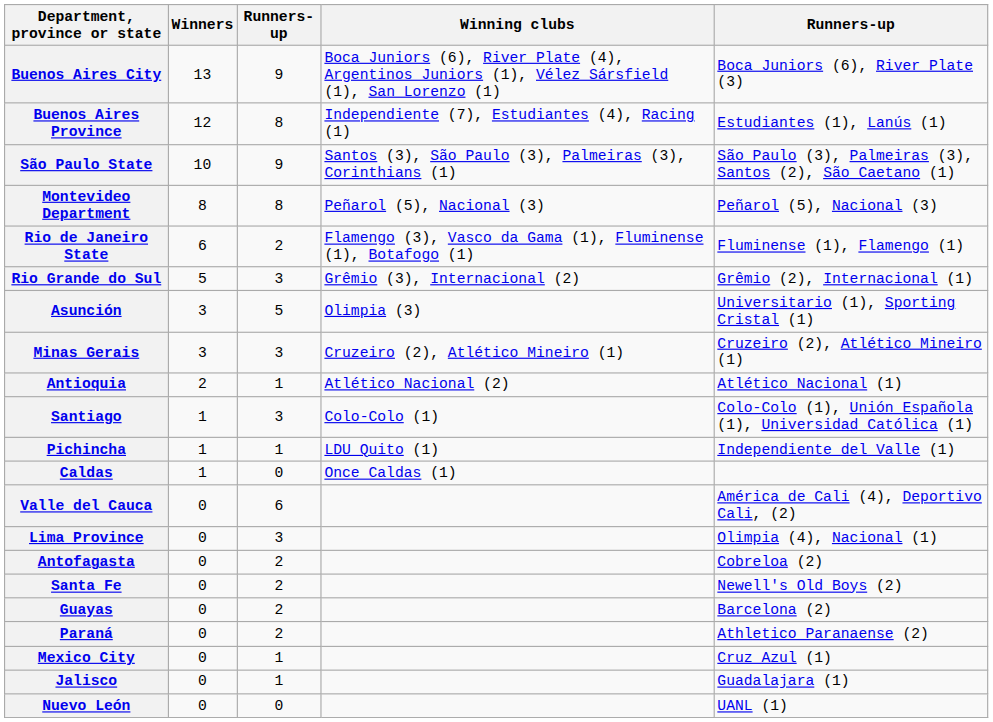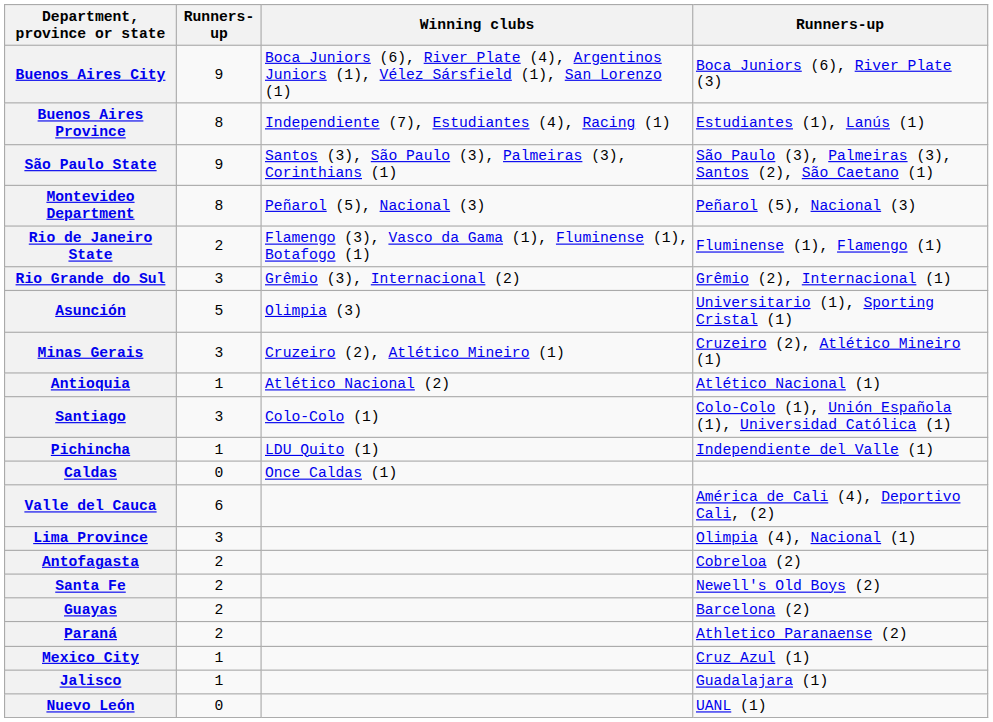 <table class="wikitable plainrowheaders sortable">
 <tr>
 <th scope=col>Department, province or state</th>
-<th>Winners</th>
 <th>Runners-up</th>
 <th>Winning clubs</th>
 <th>Runners-up</th>
 </tr>
 <tr>
 <th scope=row> <a href='#'>Buenos Aires City</a></th>
-<td style="text-align: center">13</td>
 <td style="text-align: center">9</td>
 <td><a href='#'>Boca Juniors</a> (6), <a href='#'>River Plate</a> (4), <a href='#'>Argentinos Juniors</a> (1), <a href='#'>Vélez Sársfield</a> (1), <a href='#'>San Lorenzo</a> (1)</td>
 <td><a href='#'>Boca Juniors</a> (6), <a href='#'>River Plate</a> (3)</td>
 </tr>
 <tr>
 <th scope=row> <a href='#'>Buenos Aires Province</a></th>
-<td style="text-align: center">12</td>
 <td style="text-align: center">8</td>
 <td><a href='#'>Independiente</a> (7), <a href='#'>Estudiantes</a> (4), <a href='#'>Racing</a> (1)</td>
 <td><a href='#'>Estudiantes</a> (1), <a href='#'>Lanús</a> (1)</td>
 </tr>
 <tr>
 <th scope=row> <a href='#'>São Paulo State</a></th>
-<td style="text-align: center">10</td>
 <td style="text-align: center">9</td>
 <td><a href='#'>Santos</a> (3), <a href='#'>São Paulo</a> (3), <a href='#'>Palmeiras</a> (3), <a href='#'>Corinthians</a> (1)</td>
 <td><a href='#'>São Paulo</a> (3), <a href='#'>Palmeiras</a> (3), <a href='#'>Santos</a> (2), <a href='#'>São Caetano</a> (1)</td>
 </tr>
 <tr>
 <th scope=row> <a href='#'>Montevideo Department</a></th>
 <td style="text-align: center">8</td>
-<td style="text-align: center">8</td>
 <td><a href='#'>Peñarol</a> (5), <a href='#'>Nacional</a> (3)</td>
 <td><a href='#'>Peñarol</a> (5), <a href='#'>Nacional</a> (3)</td>
 </tr>
 <tr>
 <th scope=row> <a href='#'>Rio de Janeiro State</a></th>
-<td style="text-align: center">6</td>
 <td style="text-align: center">2</td>
 <td><a href='#'>Flamengo</a> (3), <a href='#'>Vasco da Gama</a> (1),  <a href='#'>Fluminense</a> (1), <a href='#'>Botafogo</a> (1)</td>
 <td><a href='#'>Fluminense</a> (1), <a href='#'>Flamengo</a> (1)</td>
 </tr>
 <tr>
 <th scope=row> <a href='#'>Rio Grande do Sul</a></th>
-<td style="text-align: center">5</td>
 <td style="text-align: center">3</td>
 <td><a href='#'>Grêmio</a> (3), <a href='#'>Internacional</a> (2)</td>
 <td><a href='#'>Grêmio</a> (2), <a href='#'>Internacional</a> (1)</td>
 </tr>
 <tr>
 <th scope=row> <a href='#'>Asunción</a></th>
-<td style="text-align: center">3</td>
 <td style="text-align: center">5</td>
 <td><a href='#'>Olimpia</a> (3)</td>
 <td><a href='#'>Universitario</a> (1), <a href='#'>Sporting Cristal</a> (1)</td>
 </tr>
 <tr>
 <th scope=row> <a href='#'>Minas Gerais</a></th>
 <td style="text-align: center">3</td>
-<td style="text-align: center">3</td>
 <td><a href='#'>Cruzeiro</a> (2), <a href='#'>Atlético Mineiro</a> (1)</td>
 <td><a href='#'>Cruzeiro</a> (2), <a href='#'>Atlético Mineiro</a> (1)</td>
 </tr>
 <tr>
 <th scope=row> <a href='#'>Antioquia</a></th>
-<td style="text-align: center">2</td>
 <td style="text-align: center">1</td>
 <td><a href='#'>Atlético Nacional</a> (2)</td>
 <td><a href='#'>Atlético Nacional</a> (1)</td>
 </tr>
 <tr>
 <th scope=row> <a href='#'>Santiago</a></th>
-<td style="text-align: center">1</td>
 <td style="text-align: center">3</td>
 <td><a href='#'>Colo-Colo</a> (1)</td>
 <td><a href='#'>Colo-Colo</a> (1), <a href='#'>Unión Española</a> (1), <a href='#'>Universidad Católica</a> (1)</td>
 </tr>
 <tr>
 <th scope=row> <a href='#'>Pichincha</a></th>
 <td style="text-align: center">1</td>
-<td style="text-align: center">1</td>
 <td><a href='#'>LDU Quito</a> (1)</td>
 <td><a href='#'>Independiente del Valle</a> (1)</td>
 </tr>
 <tr>
 <th scope=row> <a href='#'>Caldas</a></th>
-<td style="text-align: center">1</td>
 <td style="text-align: center">0</td>
 <td><a href='#'>Once Caldas</a> (1)</td>
 <td style="text-align: center"></td>
 </tr>
 <tr>
 <th scope=row> <a href='#'>Valle del Cauca</a></th>
-<td style="text-align: center">0</td>
 <td style="text-align: center">6</td>
 <td style="text-align: center"></td>
 <td><a href='#'>América de Cali</a> (4), <a href='#'>Deportivo Cali</a>, (2)</td>
 </tr>
 <tr>
 <th scope=row> <a href='#'>Lima Province</a></th>
-<td style="text-align: center">0</td>
 <td style="text-align: center">3</td>
 <td style="text-align: center"></td>
 <td><a href='#'>Olimpia</a> (4), <a href='#'>Nacional</a> (1)</td>
 </tr>
 <tr>
 <th scope=row> <a href='#'>Antofagasta</a></th>
-<td style="text-align: center">0</td>
 <td style="text-align: center">2</td>
 <td style="text-align: center"></td>
 <td><a href='#'>Cobreloa</a> (2)</td>
 </tr>
 <tr>
 <th scope=row> <a href='#'>Santa Fe</a></th>
-<td style="text-align: center">0</td>
 <td style="text-align: center">2</td>
 <td style="text-align: center"></td>
 <td><a href='#'>Newell's Old Boys</a> (2)</td>
 </tr>
 <tr>
 <th scope=row> <a href='#'>Guayas</a></th>
-<td style="text-align: center">0</td>
 <td style="text-align: center">2</td>
 <td style="text-align: center"></td>
 <td><a href='#'>Barcelona</a> (2)</td>
 </tr>
 <tr>
 <th scope=row> <a href='#'>Paraná</a></th>
-<td style="text-align: center">0</td>
 <td style="text-align: center">2</td>
 <td style="text-align: center"></td>
 <td><a href='#'>Athletico Paranaense</a> (2)</td>
 </tr>
 <tr>
 <th scope=row> <a href='#'>Mexico City</a></th>
-<td style="text-align: center">0</td>
 <td style="text-align: center">1</td>
 <td style="text-align: center"></td>
 <td><a href='#'>Cruz Azul</a> (1)</td>
 </tr>
 <tr>
 <th scope=row> <a href='#'>Jalisco</a></th>
-<td style="text-align: center">0</td>
 <td style="text-align: center">1</td>
 <td style="text-align: center"></td>
 <td><a href='#'>Guadalajara</a> (1)</td>
 </tr>
 <tr>
 <th scope=row> <a href='#'>Nuevo León</a></th>
 <td style="text-align: center">0</td>
-<td style="text-align: center">0</td>
 <td style="text-align: center"></td>
 <td><a href='#'>UANL</a> (1)</td>
 </tr>
 </table>
